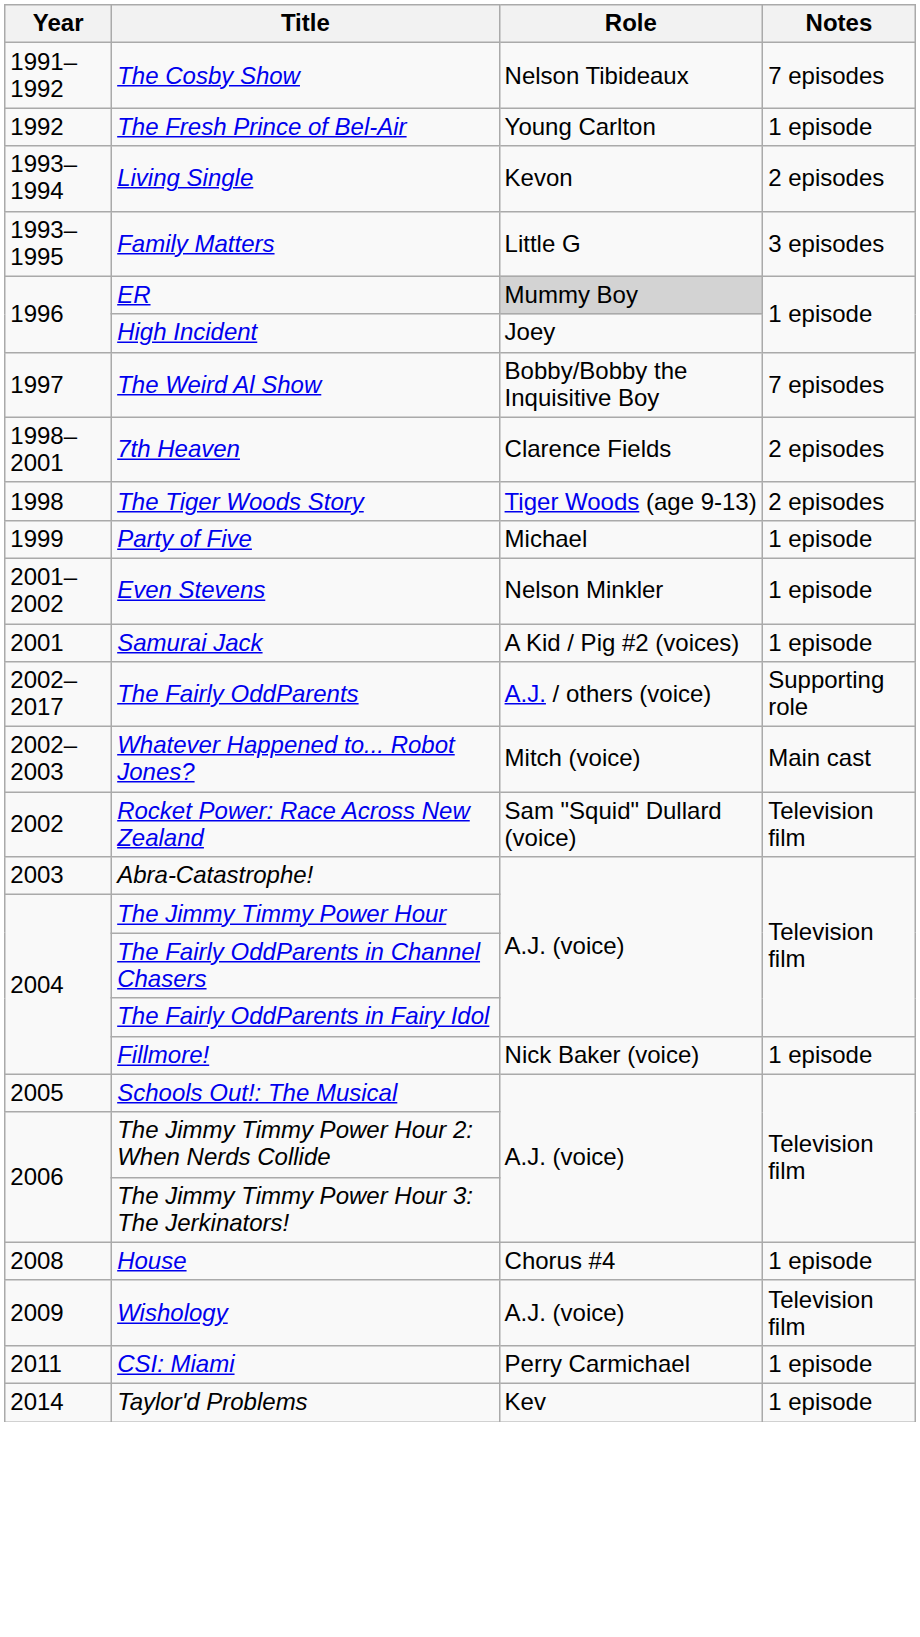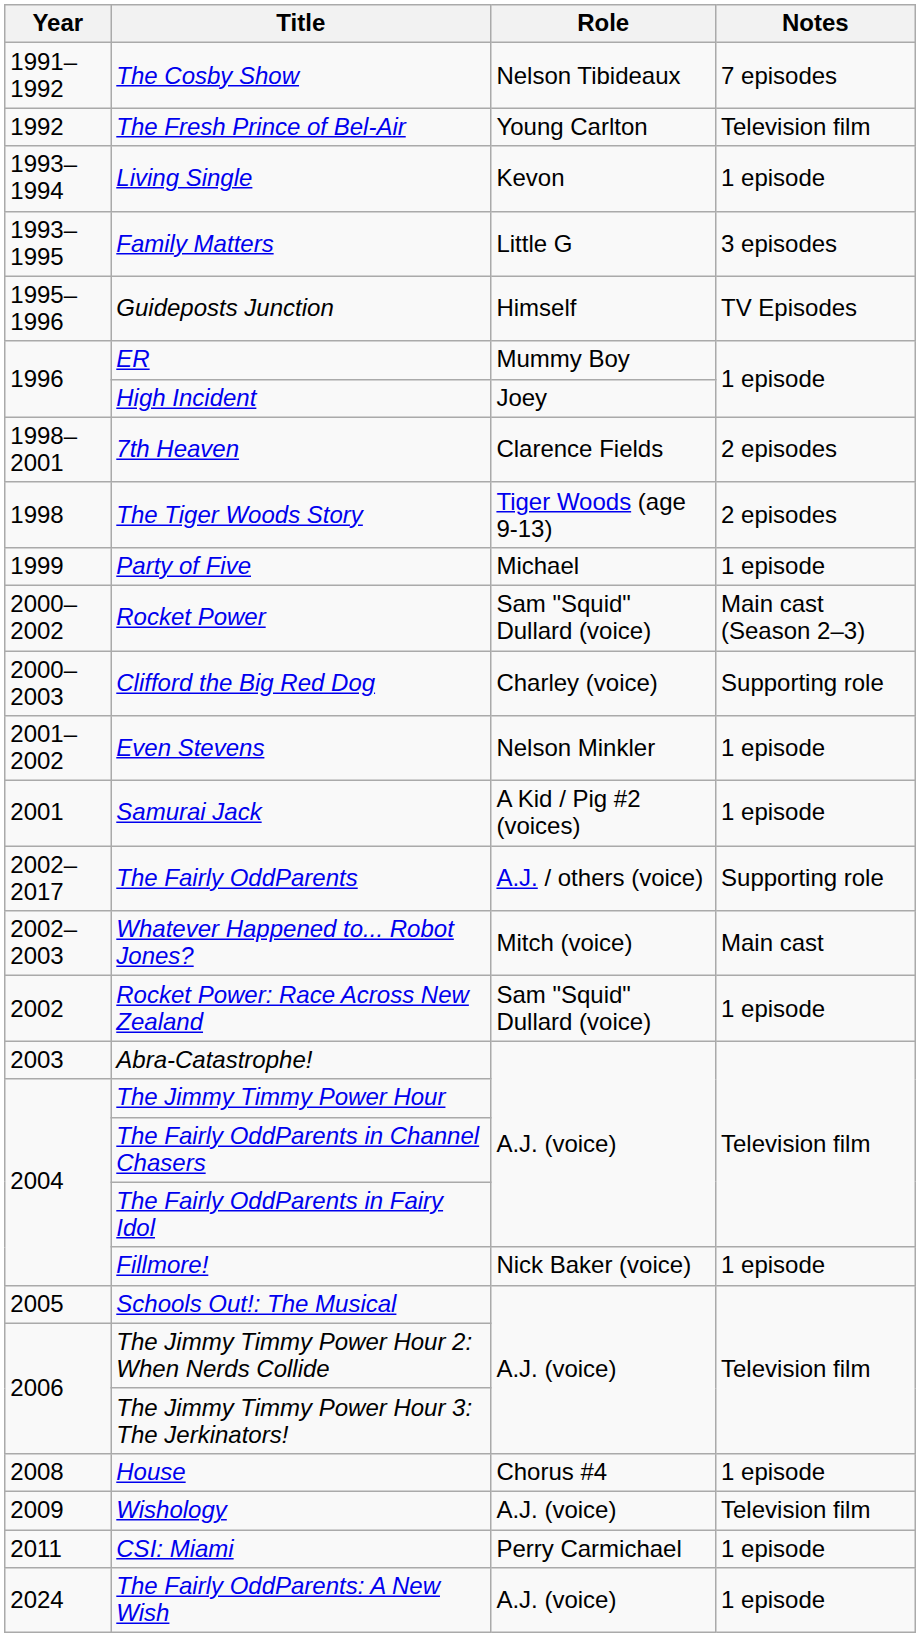 <table class="wikitable sortable">
 <tr>
 <th>Year</th>
 <th>Title</th>
 <th>Role</th>
 <th>Notes</th>
 </tr>
 <tr>
 <td>1991–1992</td>
 <td><em><a href='#'>The Cosby Show</a></em></td>
 <td>Nelson Tibideaux</td>
 <td>7 episodes</td>
 </tr>
 <tr>
 <td>1992</td>
 <td><em><a href='#'>The Fresh Prince of Bel-Air</a></em></td>
 <td>Young Carlton</td>
-<td>1 episode</td>
+<td>Television film</td>
 </tr>
 <tr>
 <td>1993–1994</td>
 <td><em><a href='#'>Living Single</a></em></td>
 <td>Kevon</td>
-<td>2 episodes</td>
+<td>1 episode</td>
 </tr>
 <tr>
 <td>1993–1995</td>
 <td><em><a href='#'>Family Matters</a></em></td>
 <td>Little G</td>
 <td>3 episodes</td>
 </tr>
 <tr>
+<td>1995–1996</td>
+<td><em>Guideposts Junction</em></td>
+<td>Himself</td>
+<td>TV Episodes</td>
+</tr>
+<tr>
 <td rowspan=2>1996</td>
 <td><em><a href='#'>ER</a></em></td>
-<td style="background: lightgrey;">Mummy Boy</td>
+<td>Mummy Boy</td>
 <td rowspan=2>1 episode</td>
 </tr>
 <tr>
 <td><em><a href='#'>High Incident</a></em></td>
 <td>Joey</td>
-</tr>
-<tr>
-<td>1997</td>
-<td><em><a href='#'>The Weird Al Show</a></em></td>
-<td>Bobby/Bobby the Inquisitive Boy</td>
-<td>7 episodes</td>
 </tr>
 <tr>
 <td>1998–2001</td>
 <td><em><a href='#'>7th Heaven</a></em></td>
 <td>Clarence Fields</td>
 <td>2 episodes</td>
 </tr>
 <tr>
 <td>1998</td>
 <td><em><a href='#'>The Tiger Woods Story</a></em></td>
 <td><a href='#'>Tiger Woods</a> (age 9-13)</td>
 <td>2 episodes</td>
 </tr>
 <tr>
 <td>1999</td>
 <td><em><a href='#'>Party of Five</a></em></td>
 <td>Michael</td>
 <td>1 episode</td>
+</tr>
+<tr>
+<td>2000–2002</td>
+<td><em><a href='#'>Rocket Power</a></em></td>
+<td>Sam "Squid" Dullard (voice)</td>
+<td>Main cast (Season 2–3)</td>
+</tr>
+<tr>
+<td>2000–2003</td>
+<td><em><a href='#'>Clifford the Big Red Dog</a></em></td>
+<td>Charley (voice)</td>
+<td>Supporting role</td>
 </tr>
 <tr>
 <td>2001–2002</td>
 <td><em><a href='#'>Even Stevens</a></em></td>
 <td>Nelson Minkler</td>
 <td>1 episode</td>
 </tr>
 <tr>
 <td>2001</td>
 <td><em><a href='#'>Samurai Jack</a></em></td>
 <td>A Kid / Pig #2 (voices)</td>
 <td>1 episode</td>
 </tr>
 <tr>
 <td>2002–2017</td>
 <td><em><a href='#'>The Fairly OddParents</a></em></td>
 <td><a href='#'>A.J.</a> / others (voice)</td>
 <td>Supporting role</td>
 </tr>
 <tr>
 <td>2002–2003</td>
 <td><em><a href='#'>Whatever Happened to... Robot Jones?</a></em></td>
 <td>Mitch (voice)</td>
 <td>Main cast</td>
 </tr>
 <tr>
 <td>2002</td>
 <td><em><a href='#'>Rocket Power: Race Across New Zealand</a></em></td>
 <td>Sam "Squid" Dullard (voice)</td>
-<td>Television film</td>
+<td>1 episode</td>
 </tr>
 <tr>
 <td>2003</td>
 <td><em>Abra-Catastrophe!</em></td>
 <td rowspan=4>A.J. (voice)</td>
 <td rowspan=4>Television film</td>
 </tr>
 <tr>
 <td rowspan=4>2004</td>
 <td><em><a href='#'>The Jimmy Timmy Power Hour</a></em></td>
 </tr>
 <tr>
 <td><em><a href='#'>The Fairly OddParents in Channel Chasers</a></em></td>
 </tr>
 <tr>
 <td><em><a href='#'>The Fairly OddParents in Fairy Idol</a></em></td>
 </tr>
 <tr>
 <td><em><a href='#'>Fillmore!</a></em></td>
 <td>Nick Baker (voice)</td>
 <td>1 episode</td>
 </tr>
 <tr>
 <td>2005</td>
 <td><em><a href='#'>Schools Out!: The Musical</a></em></td>
 <td rowspan=3>A.J. (voice)</td>
 <td rowspan=3>Television film</td>
 </tr>
 <tr>
 <td rowspan=2>2006</td>
 <td><em>The Jimmy Timmy Power Hour 2: When Nerds Collide</em></td>
 </tr>
 <tr>
 <td><em>The Jimmy Timmy Power Hour 3: The Jerkinators!</em></td>
 </tr>
 <tr>
 <td>2008</td>
 <td><em><a href='#'>House</a></em></td>
 <td>Chorus #4</td>
 <td>1 episode</td>
 </tr>
 <tr>
 <td>2009</td>
 <td><em><a href='#'>Wishology</a></em></td>
 <td>A.J. (voice)</td>
 <td>Television film</td>
 </tr>
 <tr>
 <td>2011</td>
 <td><em><a href='#'>CSI: Miami</a></em></td>
 <td>Perry Carmichael</td>
 <td>1 episode</td>
 </tr>
 <tr>
-<td>2014</td>
-<td><em>Taylor'd Problems</em></td>
-<td>Kev</td>
+<td>2024</td>
+<td><em><a href='#'>The Fairly OddParents: A New Wish</a></em></td>
+<td>A.J. (voice)</td>
 <td>1 episode</td>
 </tr>
 </table>
